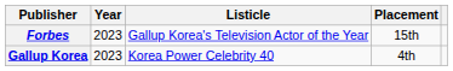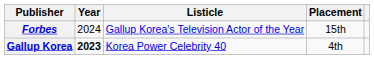 <table class="wikitable plainrowheaders" style="text-align:center">
 <tr>
 <th scope="col">Publisher</th>
 <th scope="col">Year</th>
 <th scope="col">Listicle</th>
 <th scope="col">Placement</th>
 <th scope="col" class="unsortable"></th>
 </tr>
 <tr>
 <th scope="row"><em><a href='#'>Forbes</a></em></th>
-<td>2023</td>
+<td>2024</td>
 <td style="text-align:left"><a href='#'>Gallup Korea's Television Actor of the Year</a></td>
 <td>15th</td>
 <td></td>
 </tr>
 <tr>
 <th scope="row"><a href='#'>Gallup Korea</a></th>
-<td>2023</td>
+<td><strong>2023</strong></td>
 <td style="text-align:left"><a href='#'>Korea Power Celebrity 40</a></td>
 <td>4th</td>
 <td></td>
 </tr>
 </table>
